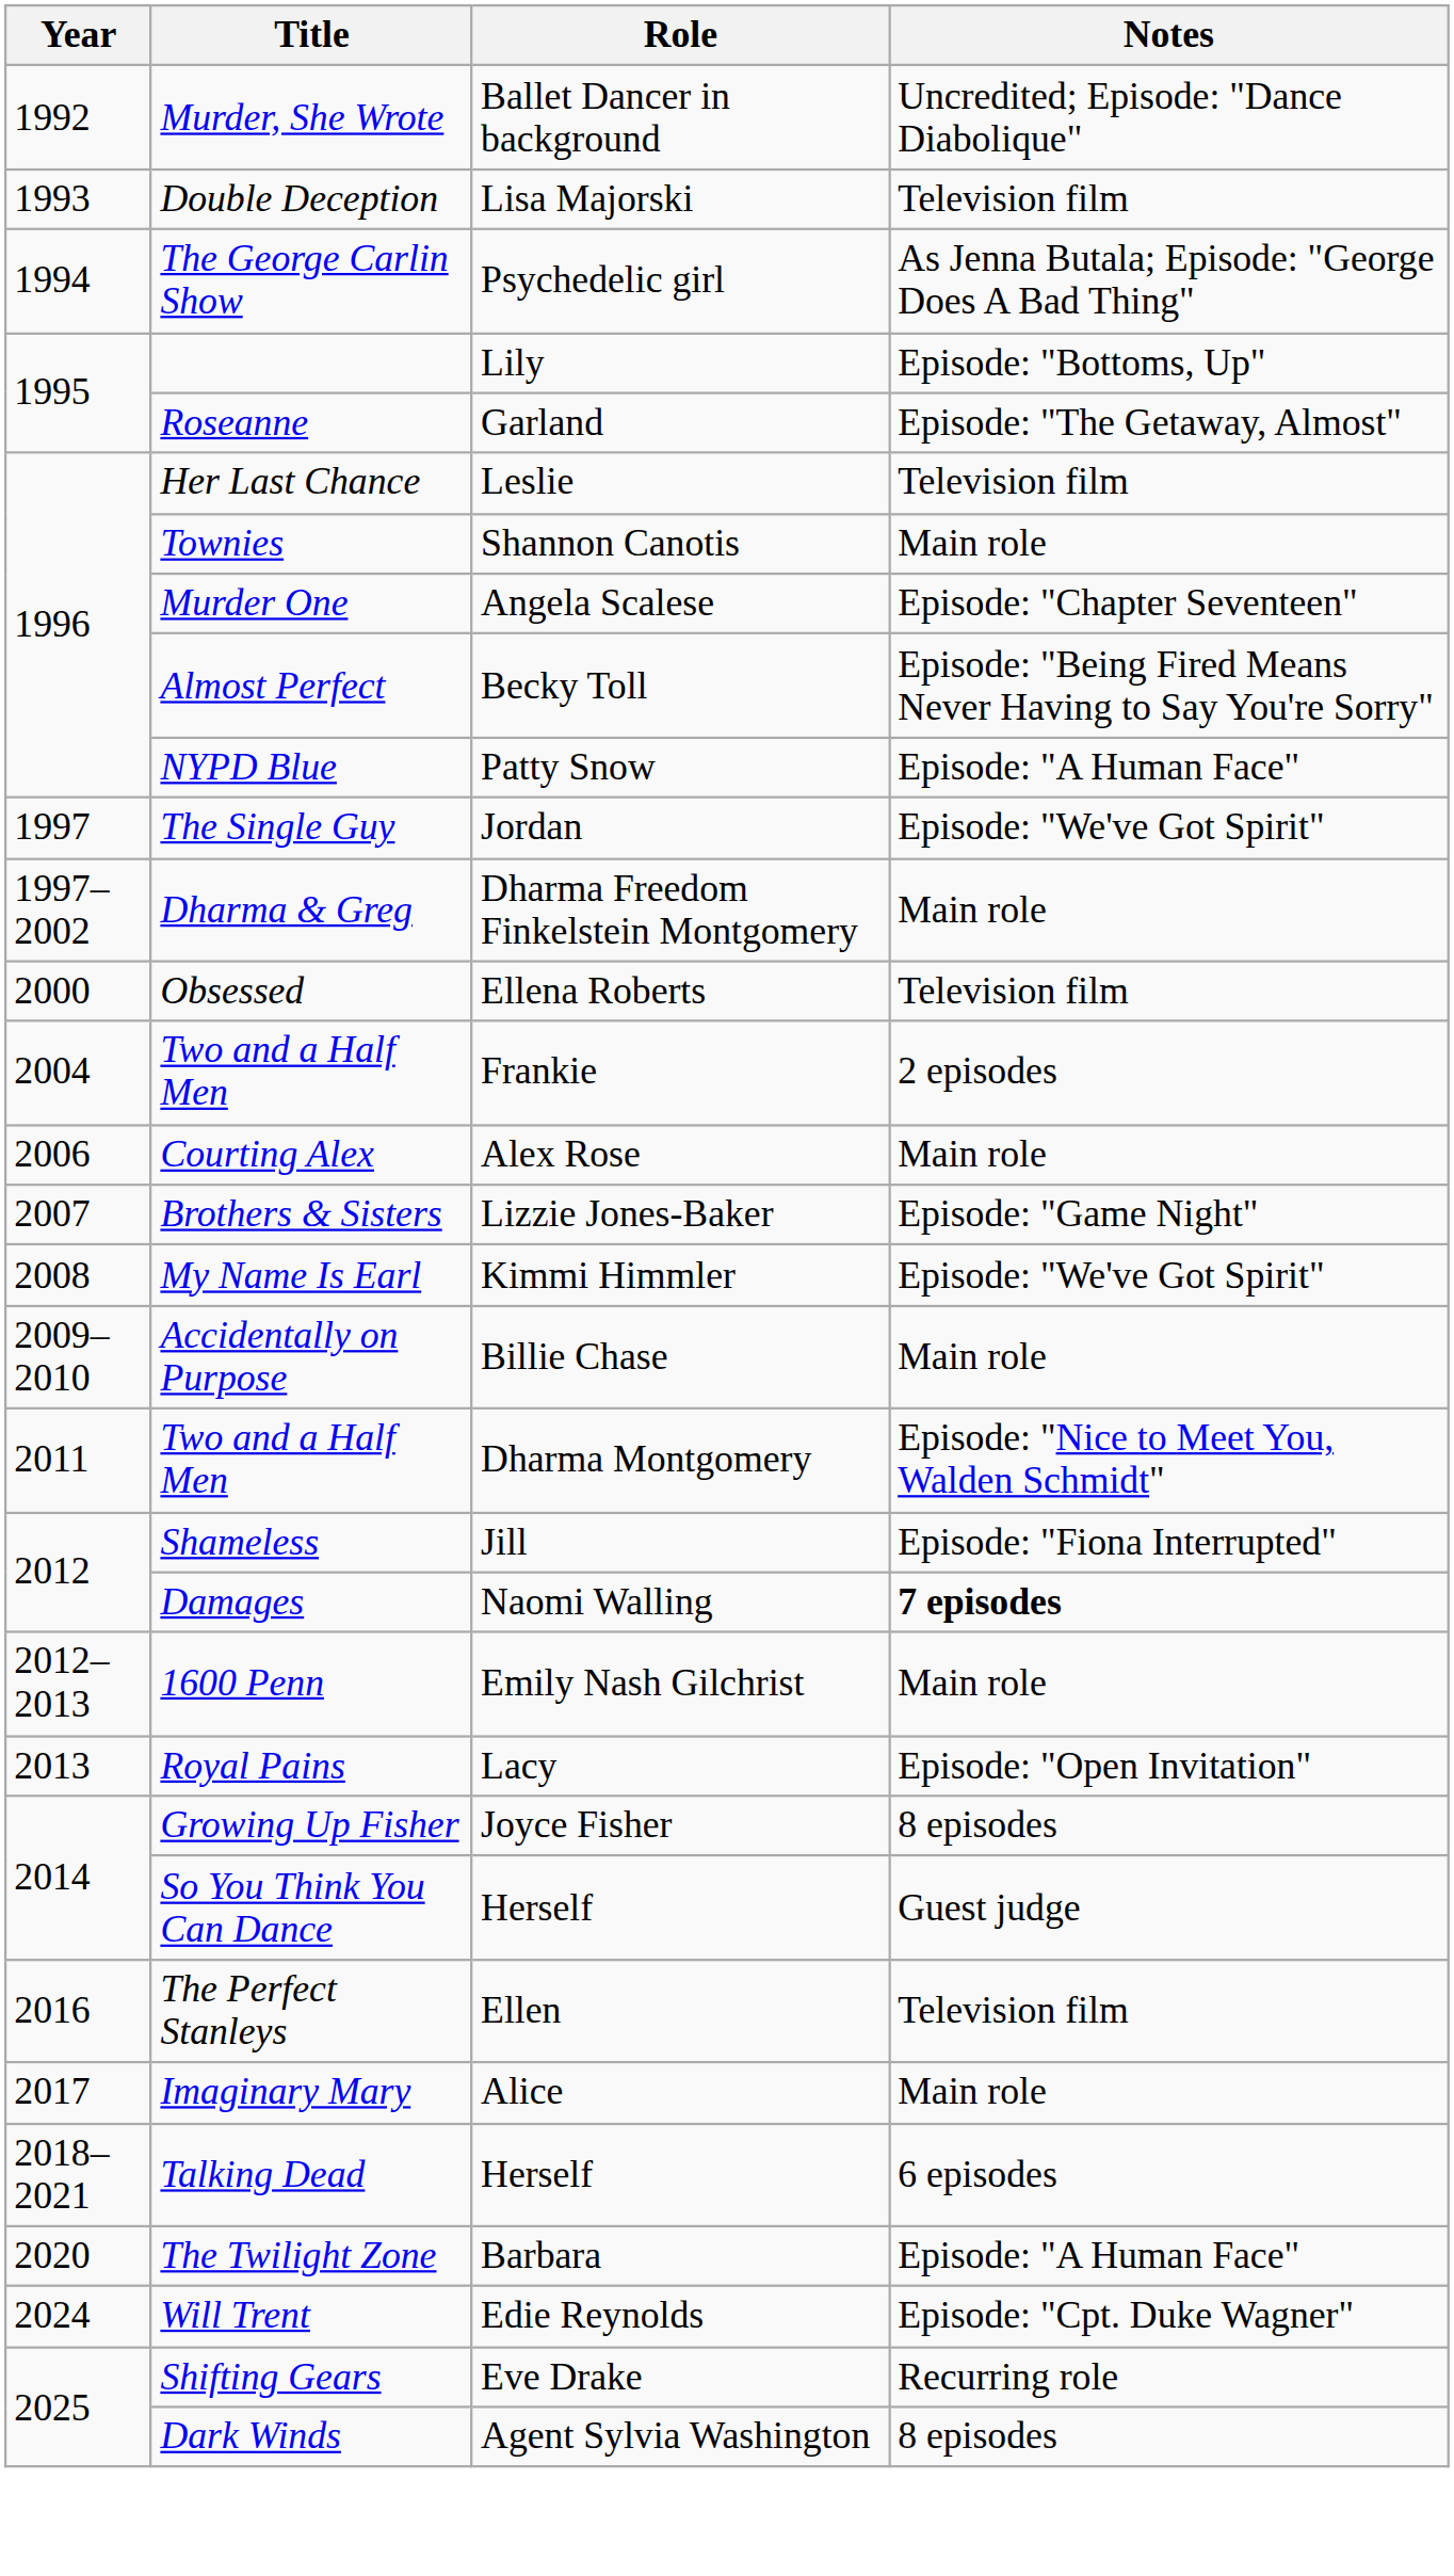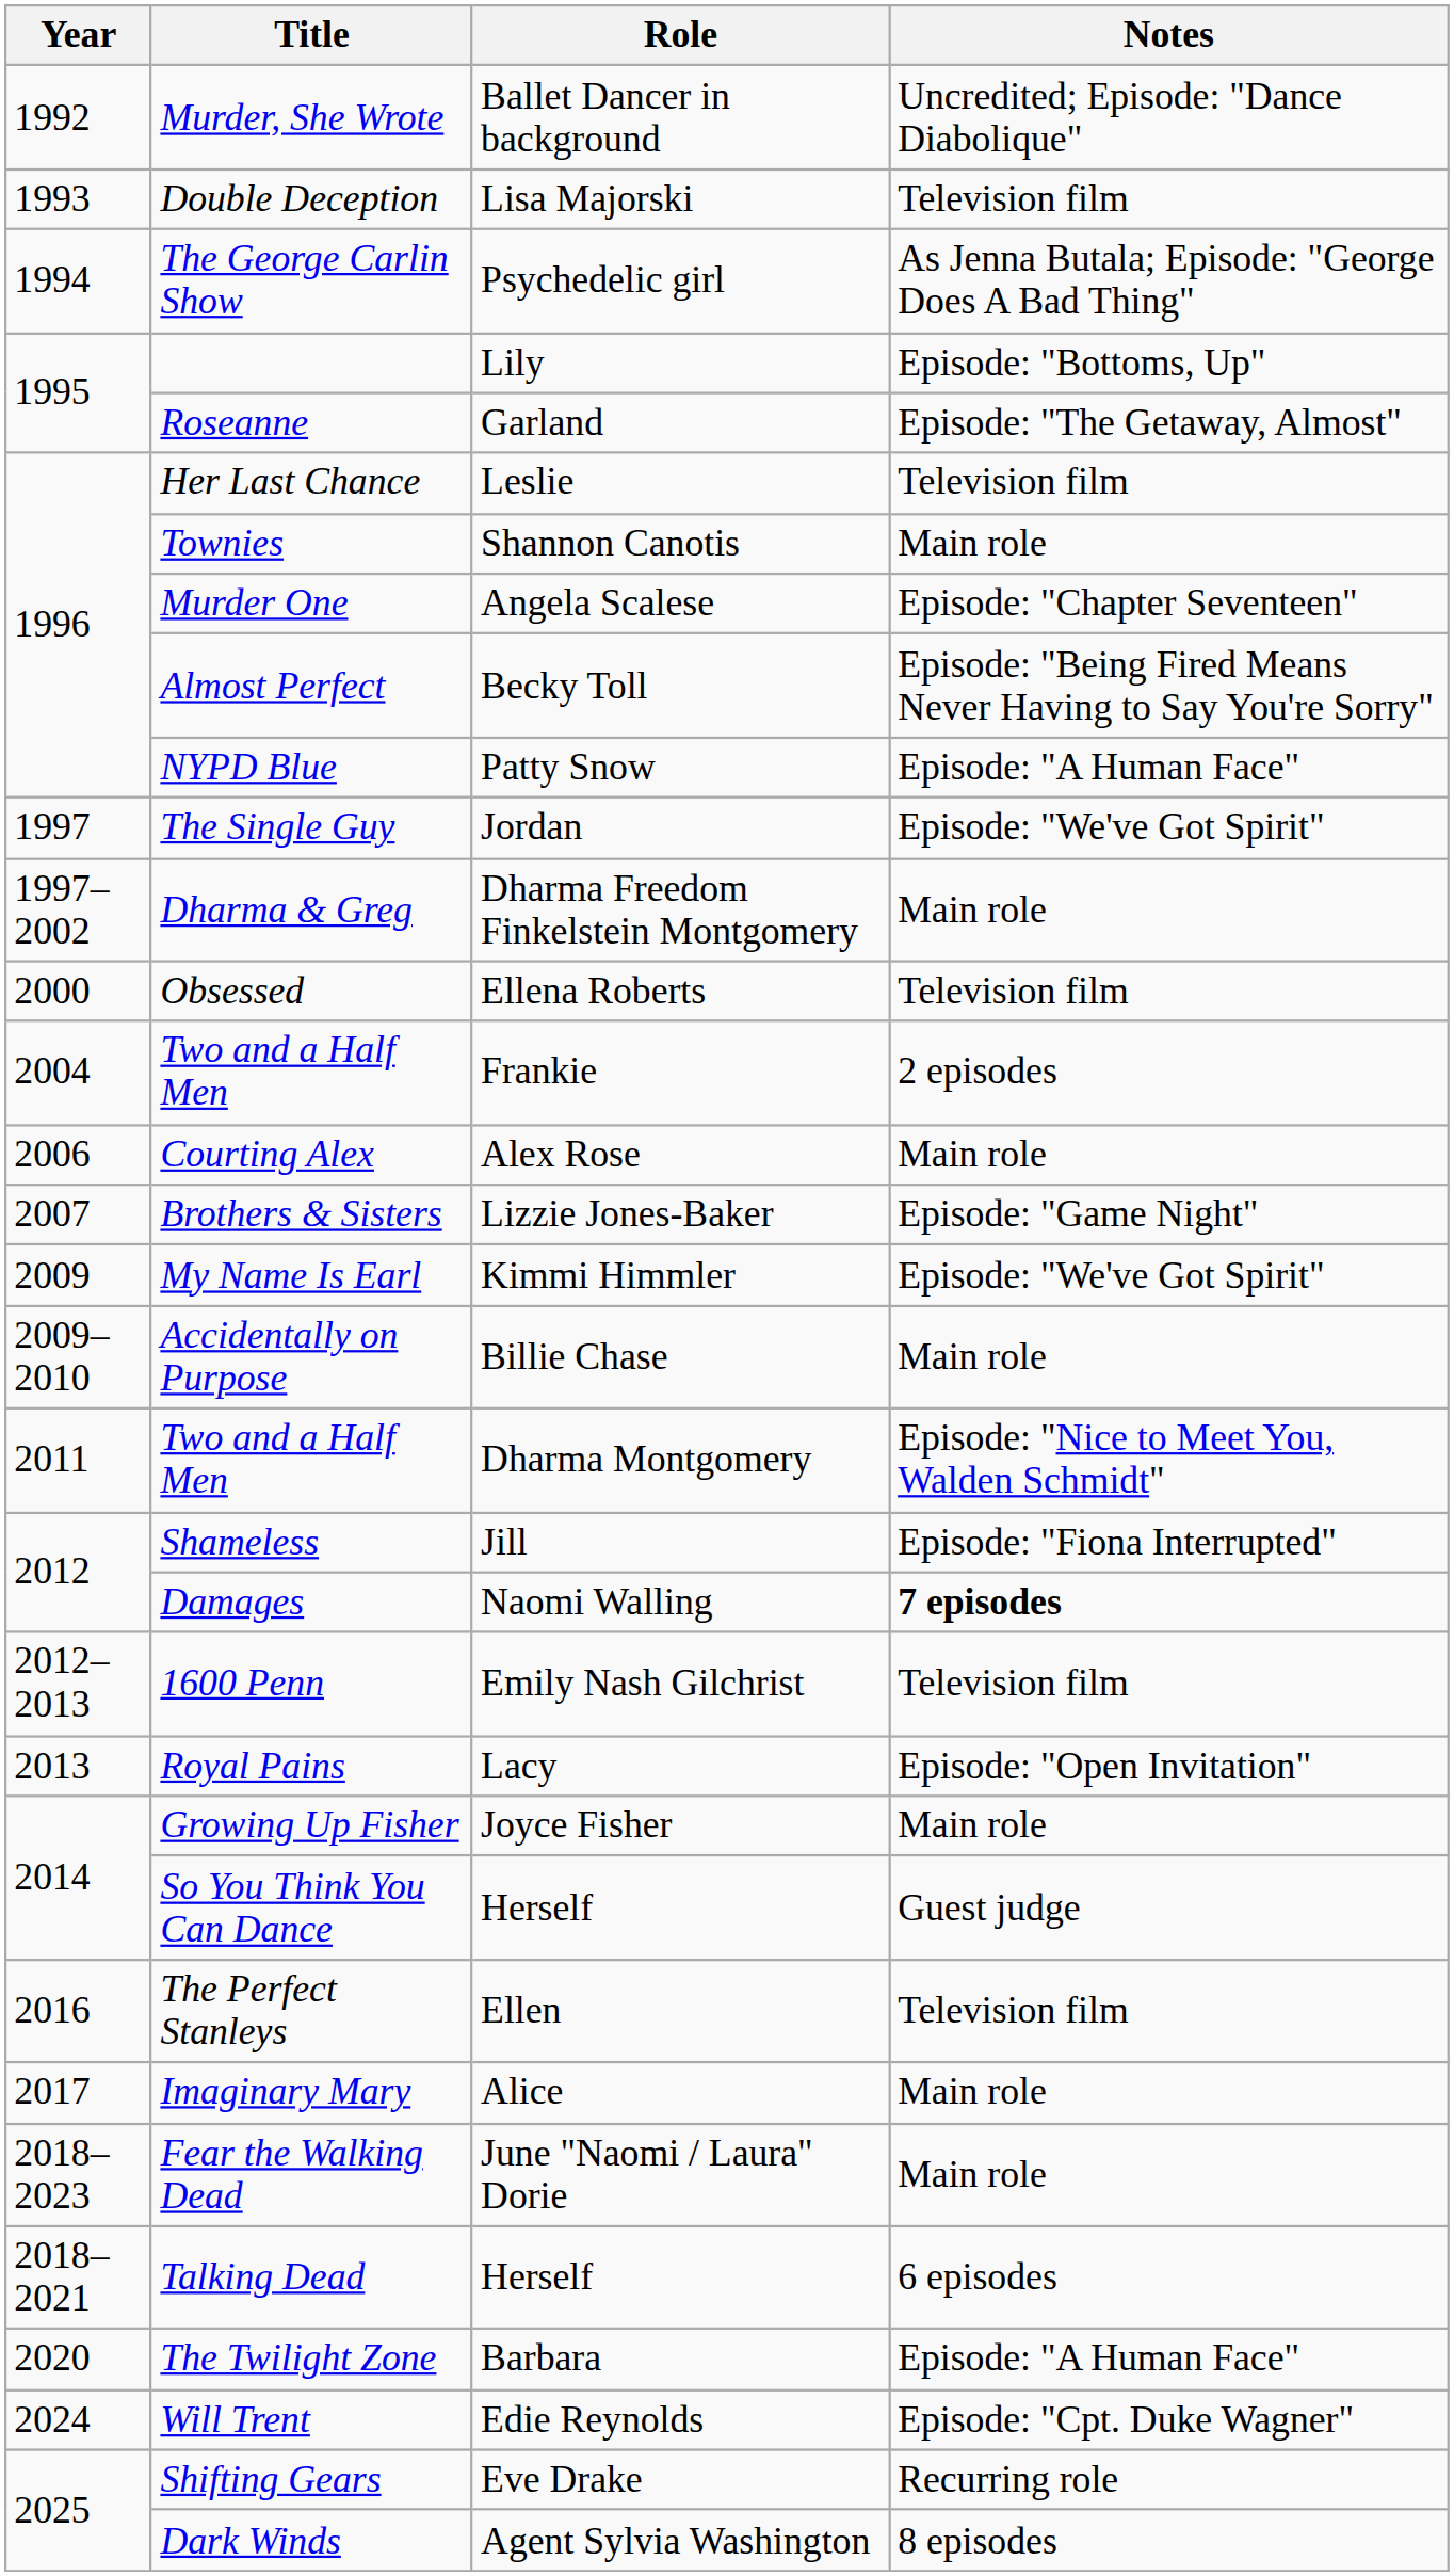 <table class = "wikitable sortable">
 <tr>
 <th>Year</th>
 <th>Title</th>
 <th>Role</th>
 <th class = "unsortable">Notes</th>
 </tr>
 <tr>
 <td>1992</td>
 <td><em><a href='#'>Murder, She Wrote</a></em></td>
 <td>Ballet Dancer in background</td>
 <td>Uncredited; Episode: "Dance Diabolique"</td>
 </tr>
 <tr>
 <td>1993</td>
 <td><em>Double Deception</em></td>
 <td>Lisa Majorski</td>
 <td>Television film</td>
 </tr>
 <tr>
 <td>1994</td>
 <td><em><a href='#'>The George Carlin Show</a></em></td>
 <td>Psychedelic girl</td>
 <td>As Jenna Butala; Episode: "George Does A Bad Thing"</td>
 </tr>
 <tr>
 <td rowspan=2>1995</td>
 <td><em></em></td>
 <td>Lily</td>
 <td>Episode: "Bottoms, Up"</td>
 </tr>
 <tr>
 <td><em><a href='#'>Roseanne</a></em></td>
 <td>Garland</td>
 <td>Episode: "The Getaway, Almost"</td>
 </tr>
 <tr>
 <td rowspan=5>1996</td>
 <td><em>Her Last Chance</em></td>
 <td>Leslie</td>
 <td>Television film</td>
 </tr>
 <tr>
 <td><em><a href='#'>Townies</a></em></td>
 <td>Shannon Canotis</td>
 <td>Main role</td>
 </tr>
 <tr>
 <td><em><a href='#'>Murder One</a></em></td>
 <td>Angela Scalese</td>
 <td>Episode: "Chapter Seventeen"</td>
 </tr>
 <tr>
 <td><em><a href='#'>Almost Perfect</a></em></td>
 <td>Becky Toll</td>
 <td>Episode: "Being Fired Means Never Having to Say You're Sorry"</td>
 </tr>
 <tr>
 <td><em><a href='#'>NYPD Blue</a></em></td>
 <td>Patty Snow</td>
 <td>Episode: "A Human Face"</td>
 </tr>
 <tr>
 <td>1997</td>
 <td><em><a href='#'>The Single Guy</a></em></td>
 <td>Jordan</td>
 <td>Episode: "We've Got Spirit"</td>
 </tr>
 <tr>
 <td>1997–2002</td>
 <td><em><a href='#'>Dharma & Greg</a></em></td>
 <td>Dharma Freedom Finkelstein Montgomery</td>
 <td>Main role</td>
 </tr>
 <tr>
 <td>2000</td>
 <td><em>Obsessed</em></td>
 <td>Ellena Roberts</td>
 <td>Television film</td>
 </tr>
 <tr>
 <td>2004</td>
 <td><em><a href='#'>Two and a Half Men</a></em></td>
 <td>Frankie</td>
 <td>2 episodes</td>
 </tr>
 <tr>
 <td>2006</td>
 <td><em><a href='#'>Courting Alex</a></em></td>
 <td>Alex Rose</td>
 <td>Main role</td>
 </tr>
 <tr>
 <td>2007</td>
 <td><em><a href='#'>Brothers & Sisters</a></em></td>
 <td>Lizzie Jones-Baker</td>
 <td>Episode: "Game Night"</td>
 </tr>
 <tr>
-<td>2008</td>
+<td>2009</td>
 <td><em><a href='#'>My Name Is Earl</a></em></td>
 <td>Kimmi Himmler</td>
 <td>Episode: "We've Got Spirit"</td>
 </tr>
 <tr>
 <td>2009–2010</td>
 <td><em><a href='#'>Accidentally on Purpose</a></em></td>
 <td>Billie Chase</td>
 <td>Main role</td>
 </tr>
 <tr>
 <td>2011</td>
 <td><em><a href='#'>Two and a Half Men</a></em></td>
 <td>Dharma Montgomery</td>
 <td>Episode: "<a href='#'>Nice to Meet You, Walden Schmidt</a>"</td>
 </tr>
 <tr>
 <td rowspan=2>2012</td>
 <td><em><a href='#'>Shameless</a></em></td>
 <td>Jill</td>
 <td>Episode: "Fiona Interrupted"</td>
 </tr>
 <tr>
 <td><em><a href='#'>Damages</a></em></td>
 <td>Naomi Walling</td>
 <td><strong>7 episodes</strong></td>
 </tr>
 <tr>
 <td>2012–2013</td>
 <td><em><a href='#'>1600 Penn</a></em></td>
 <td>Emily Nash Gilchrist</td>
-<td>Main role</td>
+<td>Television film</td>
 </tr>
 <tr>
 <td>2013</td>
 <td><em><a href='#'>Royal Pains</a></em></td>
 <td>Lacy</td>
 <td>Episode: "Open Invitation"</td>
 </tr>
 <tr>
 <td rowspan=2>2014</td>
 <td><em><a href='#'>Growing Up Fisher</a></em></td>
 <td>Joyce Fisher</td>
-<td>8 episodes</td>
+<td>Main role</td>
 </tr>
 <tr>
 <td><em><a href='#'>So You Think You Can Dance</a></em></td>
 <td>Herself</td>
 <td>Guest judge</td>
 </tr>
 <tr>
 <td>2016</td>
 <td><em>The Perfect Stanleys</em></td>
 <td>Ellen</td>
 <td>Television film</td>
 </tr>
 <tr>
 <td>2017</td>
 <td><em><a href='#'>Imaginary Mary</a></em></td>
 <td>Alice</td>
+<td>Main role</td>
+</tr>
+<tr>
+<td>2018–2023</td>
+<td><em><a href='#'>Fear the Walking Dead</a></em></td>
+<td>June "Naomi / Laura" Dorie</td>
 <td>Main role</td>
 </tr>
 <tr>
 <td>2018–2021</td>
 <td><em><a href='#'>Talking Dead</a></em></td>
 <td>Herself</td>
 <td>6 episodes</td>
 </tr>
 <tr>
 <td>2020</td>
 <td><em><a href='#'>The Twilight Zone</a></em></td>
 <td>Barbara</td>
 <td>Episode: "A Human Face"</td>
 </tr>
 <tr>
 <td>2024</td>
 <td><em><a href='#'>Will Trent</a></em></td>
 <td>Edie Reynolds</td>
 <td>Episode: "Cpt. Duke Wagner"</td>
 </tr>
 <tr>
 <td rowspan=2>2025</td>
 <td><em><a href='#'>Shifting Gears</a></em></td>
 <td>Eve Drake</td>
 <td>Recurring role</td>
 </tr>
 <tr>
 <td><em><a href='#'>Dark Winds</a></em></td>
 <td>Agent Sylvia Washington</td>
 <td>8 episodes</td>
 </tr>
 </table>
